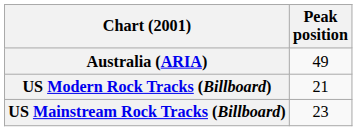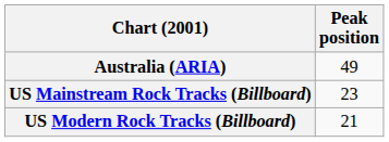 <table class="wikitable sortable plainrowheaders">
 <tr>
 <th scope="col">Chart (2001)</th>
 <th scope="col">Peak<br>position</th>
 </tr>
 <tr>
 <th scope="row">Australia (<a href='#'>ARIA</a>)</th>
 <td align=center>49</td>
 </tr>
 <tr>
+<th scope="row">US <a href='#'>Mainstream Rock Tracks</a> (<em>Billboard</em>)</th>
+<td align="center">23</td>
+</tr>
+<tr>
 <th scope="row">US <a href='#'>Modern Rock Tracks</a> (<em>Billboard</em>)</th>
 <td align="center">21</td>
 </tr>
-<tr>
-<th scope="row">US <a href='#'>Mainstream Rock Tracks</a> (<em>Billboard</em>)</th>
-<td align="center">23</td>
-</tr>
 </table>
